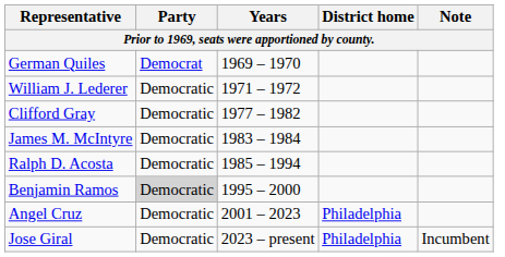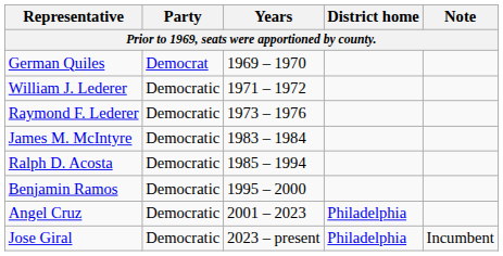 <table class=wikitable>
 <tr valign=bottom>
 <th>Representative</th>
 <th>Party</th>
 <th>Years</th>
 <th>District home</th>
 <th>Note</th>
 </tr>
 <tr>
 <th colspan=5 style="font-size: 80%;"><em>Prior to 1969, seats were apportioned by county.</em></th>
 </tr>
 <tr>
 <td><a href='#'>German Quiles</a></td>
 <td><a href='#'>Democrat</a></td>
 <td>1969 – 1970</td>
 <td></td>
 <td></td>
 </tr>
 <tr>
 <td><a href='#'>William J. Lederer</a></td>
 <td>Democratic</td>
 <td>1971 – 1972</td>
 <td></td>
 <td></td>
 </tr>
 <tr>
-<td><a href='#'>Clifford Gray</a></td>
+<td><a href='#'>Raymond F. Lederer</a></td>
 <td>Democratic</td>
-<td>1977 – 1982</td>
+<td>1973 – 1976</td>
 <td></td>
 <td></td>
 </tr>
 <tr>
 <td><a href='#'>James M. McIntyre</a></td>
 <td>Democratic</td>
 <td>1983 – 1984</td>
 <td></td>
 <td></td>
 </tr>
 <tr>
 <td><a href='#'>Ralph D. Acosta</a></td>
 <td>Democratic</td>
 <td>1985 – 1994</td>
 <td></td>
 <td></td>
 </tr>
 <tr>
 <td><a href='#'>Benjamin Ramos</a></td>
-<td style="background: lightgrey;">Democratic</td>
+<td>Democratic</td>
 <td>1995 – 2000</td>
 <td></td>
 <td></td>
 </tr>
 <tr>
 <td><a href='#'>Angel Cruz</a></td>
 <td>Democratic</td>
 <td>2001 – 2023</td>
 <td><a href='#'>Philadelphia</a></td>
 <td></td>
 </tr>
 <tr>
 <td><a href='#'>Jose Giral</a></td>
 <td>Democratic</td>
 <td>2023 – present</td>
 <td><a href='#'>Philadelphia</a></td>
 <td>Incumbent</td>
 </tr>
 </table>
